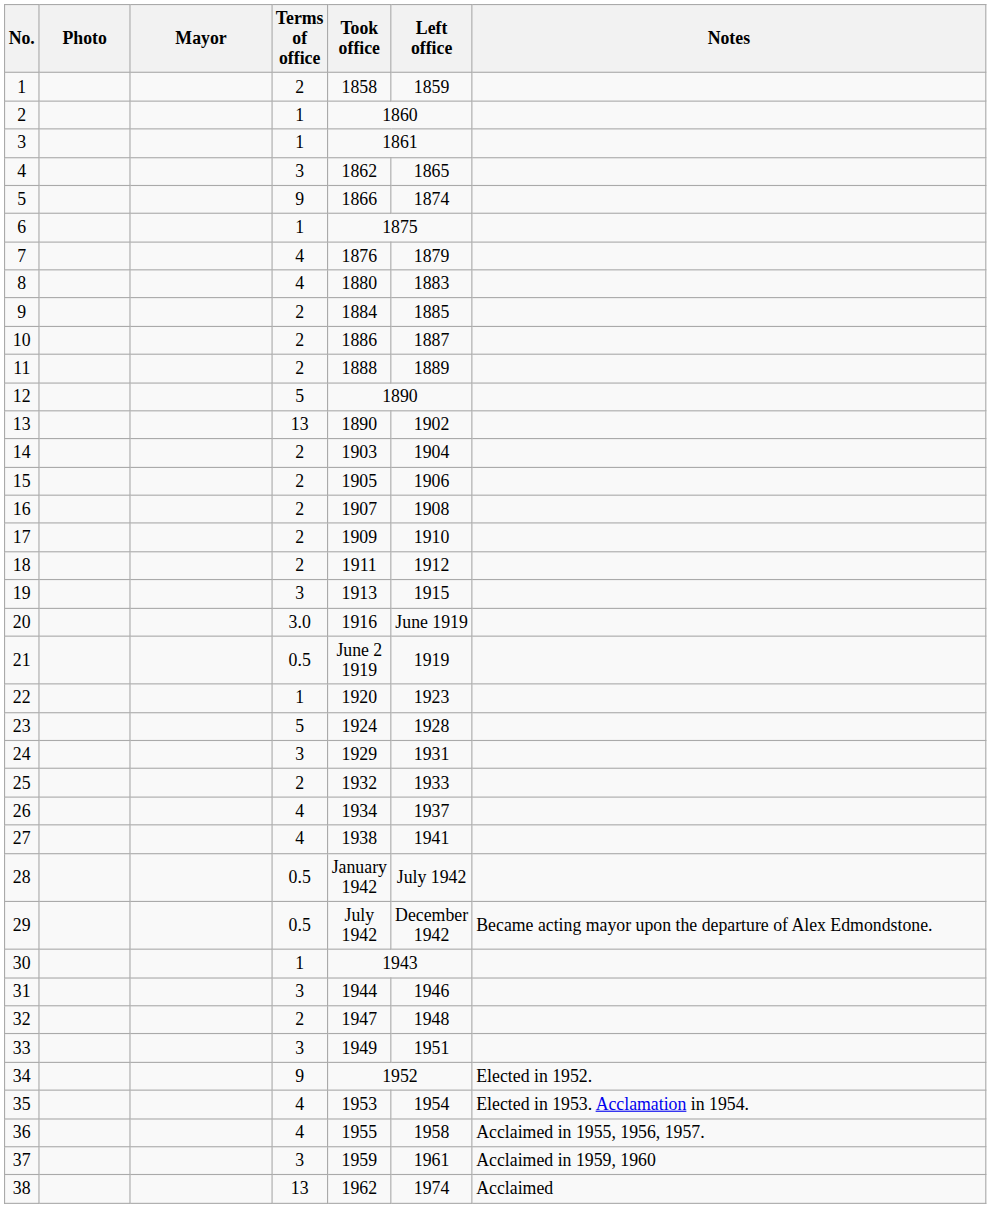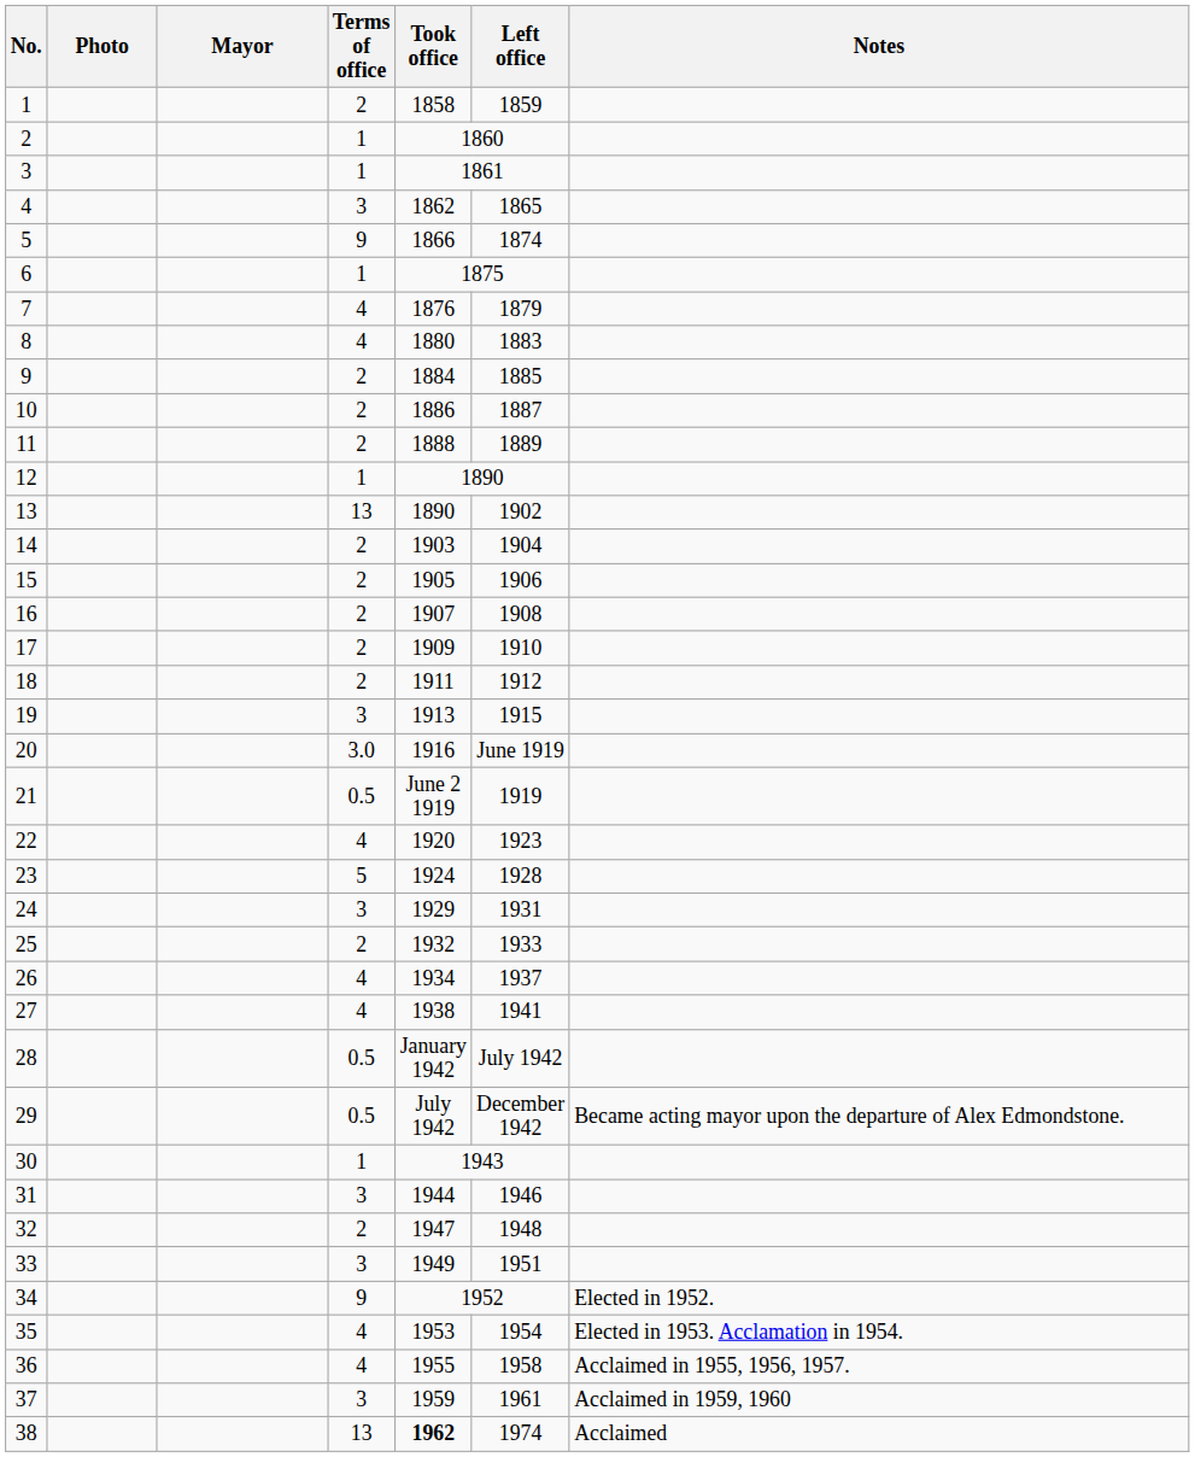 <table class="sortable wikitable" style="text-align:left; font-size:100%; width:70%;">
 <tr>
 <th width="4em">No.</th>
 <th width="75px">Photo</th>
 <th width="120px">Mayor<br></th>
 <th width="7em">Terms of office</th>
 <th width="6em">Took office</th>
 <th width="6em">Left office</th>
 <th>Notes</th>
 </tr>
 <tr align="center">
 <td>1</td>
 <td></td>
 <td><br></td>
 <td align="center">2</td>
 <td>1858</td>
 <td>1859</td>
 <td align="left"></td>
 </tr>
 <tr align="center">
 <td>2</td>
 <td></td>
 <td></td>
 <td align="center">1</td>
 <td colspan="2">1860</td>
 <td align="left"988></td>
 </tr>
 <tr align="center">
 <td>3</td>
 <td></td>
 <td></td>
 <td align="center">1</td>
 <td colspan="2">1861</td>
 <td align="left"></td>
 </tr>
 <tr align="center">
 <td>4</td>
 <td></td>
 <td></td>
 <td align="center">3</td>
 <td>1862</td>
 <td>1865</td>
 <td align="left"></td>
 </tr>
 <tr align="center">
 <td>5</td>
 <td></td>
 <td></td>
 <td align="center">9</td>
 <td>1866</td>
 <td>1874</td>
 <td align="left"></td>
 </tr>
 <tr align="center">
 <td>6</td>
 <td></td>
 <td></td>
 <td align="center">1</td>
 <td colspan="2">1875</td>
 <td align="left"></td>
 </tr>
 <tr align="center">
 <td>7</td>
 <td></td>
 <td></td>
 <td align="center">4</td>
 <td>1876</td>
 <td>1879</td>
 <td align="left"></td>
 </tr>
 <tr align="center">
 <td>8</td>
 <td></td>
 <td></td>
 <td align="center">4</td>
 <td>1880</td>
 <td>1883</td>
 <td align="left"></td>
 </tr>
 <tr align="center">
 <td>9</td>
 <td></td>
 <td></td>
 <td align="center">2</td>
 <td>1884</td>
 <td>1885</td>
 <td align="left"></td>
 </tr>
 <tr align="center">
 <td>10</td>
 <td></td>
 <td></td>
 <td align="center">2</td>
 <td>1886</td>
 <td>1887</td>
 <td align="left"></td>
 </tr>
 <tr align="center">
 <td>11</td>
 <td></td>
 <td></td>
 <td align="center">2</td>
 <td>1888</td>
 <td>1889</td>
 <td align="left"></td>
 </tr>
 <tr align="center">
 <td>12</td>
 <td></td>
 <td></td>
-<td align="center">5</td>
+<td align="center">1</td>
 <td colspan="2">1890</td>
 <td align="left"></td>
 </tr>
 <tr align="center">
 <td>13</td>
 <td></td>
 <td></td>
 <td align="center">13</td>
 <td>1890</td>
 <td>1902</td>
 <td align="left"></td>
 </tr>
 <tr align="center">
 <td>14</td>
 <td></td>
 <td></td>
 <td align="center">2</td>
 <td>1903</td>
 <td>1904</td>
 <td align="left"></td>
 </tr>
 <tr align="center">
 <td>15</td>
 <td></td>
 <td></td>
 <td align="center">2</td>
 <td>1905</td>
 <td>1906</td>
 <td align="left"></td>
 </tr>
 <tr align="center">
 <td>16</td>
 <td></td>
 <td></td>
 <td align="center">2</td>
 <td>1907</td>
 <td>1908</td>
 <td align="left"></td>
 </tr>
 <tr align="center">
 <td>17</td>
 <td></td>
 <td></td>
 <td align="center">2</td>
 <td>1909</td>
 <td>1910</td>
 <td align="left"></td>
 </tr>
 <tr align="center">
 <td>18</td>
 <td></td>
 <td></td>
 <td align="center">2</td>
 <td>1911</td>
 <td>1912</td>
 <td align="left"></td>
 </tr>
 <tr align="center">
 <td>19</td>
 <td></td>
 <td></td>
 <td align="center">3</td>
 <td>1913</td>
 <td>1915</td>
 <td align="left"></td>
 </tr>
 <tr align="center">
 <td>20</td>
 <td></td>
 <td></td>
 <td align="center">3.0</td>
 <td>1916</td>
 <td>June 1919</td>
 <td align="left"></td>
 </tr>
 <tr align="center">
 <td>21</td>
 <td></td>
 <td></td>
 <td align="center">0.5</td>
 <td>June 2 1919</td>
 <td>1919</td>
 <td align="left"></td>
 </tr>
 <tr align="center">
 <td>22</td>
 <td></td>
 <td></td>
-<td align="center">1</td>
+<td align="center">4</td>
 <td>1920</td>
 <td>1923</td>
 <td align="left"></td>
 </tr>
 <tr align="center">
 <td>23</td>
 <td></td>
 <td><br></td>
 <td align="center">5</td>
 <td>1924</td>
 <td>1928</td>
 <td align="left"></td>
 </tr>
 <tr align="center">
 <td>24</td>
 <td></td>
 <td></td>
 <td align="center">3</td>
 <td>1929</td>
 <td>1931</td>
 <td align="left"></td>
 </tr>
 <tr align="center">
 <td>25</td>
 <td></td>
 <td></td>
 <td align="center">2</td>
 <td>1932</td>
 <td>1933</td>
 <td align="left"></td>
 </tr>
 <tr align="center">
 <td>26</td>
 <td></td>
 <td></td>
 <td align="center">4</td>
 <td>1934</td>
 <td>1937</td>
 <td align="left"></td>
 </tr>
 <tr align="center">
 <td>27</td>
 <td></td>
 <td></td>
 <td align="center">4</td>
 <td>1938</td>
 <td>1941</td>
 <td align="left"></td>
 </tr>
 <tr align="center">
 <td>28</td>
 <td></td>
 <td></td>
 <td align="center">0.5</td>
 <td>January 1942</td>
 <td>July 1942</td>
 <td align="left"></td>
 </tr>
 <tr align="center">
 <td>29</td>
 <td></td>
 <td></td>
 <td align="center">0.5</td>
 <td>July 1942</td>
 <td>December 1942</td>
 <td align="left">Became acting mayor upon the departure of Alex Edmondstone.</td>
 </tr>
 <tr align="center">
 <td>30</td>
 <td></td>
 <td></td>
 <td align="center">1</td>
 <td colspan="2">1943</td>
 <td align="left"></td>
 </tr>
 <tr align="center">
 <td>31</td>
 <td></td>
 <td></td>
 <td align="center">3</td>
 <td>1944</td>
 <td>1946</td>
 <td align="left"></td>
 </tr>
 <tr align="center">
 <td>32</td>
 <td></td>
 <td></td>
 <td align="center">2</td>
 <td>1947</td>
 <td>1948</td>
 <td align="left"></td>
 </tr>
 <tr align="center">
 <td>33</td>
 <td></td>
 <td></td>
 <td align="center">3</td>
 <td>1949</td>
 <td>1951</td>
 <td align="left"></td>
 </tr>
 <tr align="center">
 <td>34</td>
 <td></td>
 <td></td>
 <td align="center">9</td>
 <td colspan="2">1952</td>
 <td align="left">Elected in 1952.</td>
 </tr>
 <tr align="center">
 <td>35</td>
 <td></td>
 <td></td>
 <td align="center">4</td>
 <td>1953</td>
 <td>1954</td>
 <td align="left">Elected in 1953. <a href='#'>Acclamation</a> in 1954.</td>
 </tr>
 <tr align="center">
 <td>36</td>
 <td></td>
 <td></td>
 <td align="center">4</td>
 <td>1955</td>
 <td>1958</td>
 <td align="left">Acclaimed in 1955, 1956, 1957.</td>
 </tr>
 <tr align="center">
 <td>37</td>
 <td></td>
 <td><br></td>
 <td align="center">3</td>
 <td>1959</td>
 <td>1961</td>
 <td align="left">Acclaimed in 1959, 1960</td>
 </tr>
 <tr align="center">
 <td>38</td>
 <td></td>
 <td><br></td>
 <td align="center">13</td>
-<td>1962</td>
+<td><strong>1962</strong></td>
 <td>1974</td>
 <td align="left">Acclaimed</td>
 </tr>
 </table>
